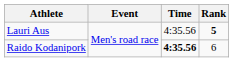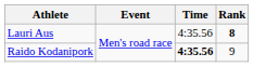 <table class=wikitable style="font-size:90%">
 <tr>
 <th>Athlete</th>
 <th>Event</th>
 <th>Time</th>
 <th>Rank</th>
 </tr>
 <tr align=center>
 <td align=left><a href='#'>Lauri Aus</a></td>
 <td align=left rowspan=2><a href='#'>Men's road race</a></td>
 <td>4:35.56</td>
-<td><strong>5</strong></td>
+<td><strong>8</strong></td>
 </tr>
 <tr align=center>
 <td align=left><a href='#'>Raido Kodanipork</a></td>
 <td><strong>4:35.56</strong></td>
-<td>6</td>
+<td>9</td>
 </tr>
 </table>
